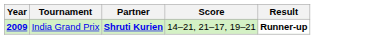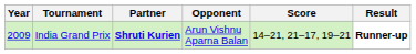 <table class="sortable wikitable" style="font-size: 90%;">
 <tr>
 <th>Year</th>
 <th>Tournament</th>
 <th>Partner</th>
+<th>Opponent</th>
 <th>Score</th>
 <th>Result</th>
 </tr>
 <tr style="background:#D4F1C5">
-<td align="center"><strong><a href='#'>2009</a></strong></td>
+<td align="center"><a href='#'>2009</a></td>
 <td align="left"><a href='#'>India Grand Prix</a></td>
 <td align="left"><strong> <a href='#'>Shruti Kurien</a></strong></td>
+<td align="left"> <a href='#'>Arun Vishnu</a> <br>  <a href='#'>Aparna Balan</a></td>
 <td align="left">14–21, 21–17, 19–21</td>
 <td style="text-align:left; background:white"> <strong>Runner-up</strong></td>
 </tr>
 </table>
